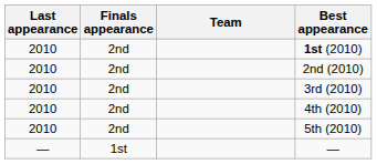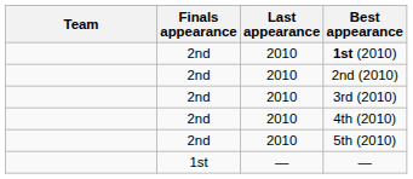 <table class="wikitable" style="text-align: center; font-size: 95%">
 <tr>
+<th width=160>Team</th>
+<th width=50>Finals appearance</th>
 <th width=80>Last appearance</th>
-<th width=50>Finals appearance</th>
-<th width=160>Team</th>
 <th width=80>Best appearance</th>
 </tr>
 <tr>
+<td align=left></td>
+<td>2nd</td>
 <td>2010</td>
-<td>2nd</td>
-<td align=left></td>
 <td><strong>1st</strong> (2010)</td>
 </tr>
 <tr>
+<td align=left></td>
+<td>2nd</td>
 <td>2010</td>
-<td>2nd</td>
-<td align=left></td>
 <td>2nd (2010)</td>
 </tr>
 <tr>
+<td align=left></td>
+<td>2nd</td>
 <td>2010</td>
-<td>2nd</td>
-<td align=left></td>
 <td>3rd (2010)</td>
 </tr>
 <tr>
+<td align=left></td>
+<td>2nd</td>
 <td>2010</td>
-<td>2nd</td>
-<td align=left></td>
 <td>4th (2010)</td>
 </tr>
 <tr>
+<td align=left></td>
+<td>2nd</td>
 <td>2010</td>
-<td>2nd</td>
-<td align=left></td>
 <td>5th (2010)</td>
 </tr>
 <tr>
+<td align=left></td>
+<td>1st</td>
 <td>—</td>
-<td>1st</td>
-<td align=left></td>
 <td>—</td>
 </tr>
 </table>
